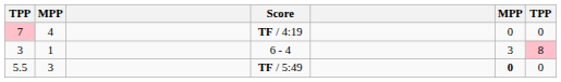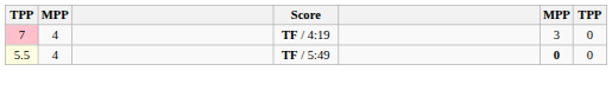 <table class="wikitable" style="text-align: center;" |>
 <tr>
 <th width="35">TPP</th>
 <th width="35">MPP</th>
 <th width="250"></th>
 <th width="75">Score</th>
 <th width="250"></th>
 <th width="35">MPP</th>
 <th width="35">TPP</th>
 </tr>
 <tr>
 <td bgcolor=pink>7</td>
 <td>4</td>
 <td style="text-align:left;"></td>
 <td><strong>TF</strong> / 4:19</td>
 <td style="text-align:left;"><strong></strong></td>
-<td>0</td>
+<td>3</td>
 <td>0</td>
 </tr>
 <tr>
-<td>3</td>
-<td>1</td>
-<td style="text-align:left;"><strong></strong></td>
-<td>6 - 4</td>
-<td style="text-align:left;"></td>
-<td>3</td>
-<td bgcolor=pink>8</td>
-</tr>
-<tr>
-<td>5.5</td>
-<td>3</td>
+<td style="background: lightyellow;">5.5</td>
+<td>4</td>
 <td style="text-align:left;"></td>
 <td><strong>TF</strong> / 5:49</td>
 <td style="text-align:left;"><strong></strong></td>
 <td><strong>0</strong></td>
 <td>0</td>
 </tr>
 </table>
